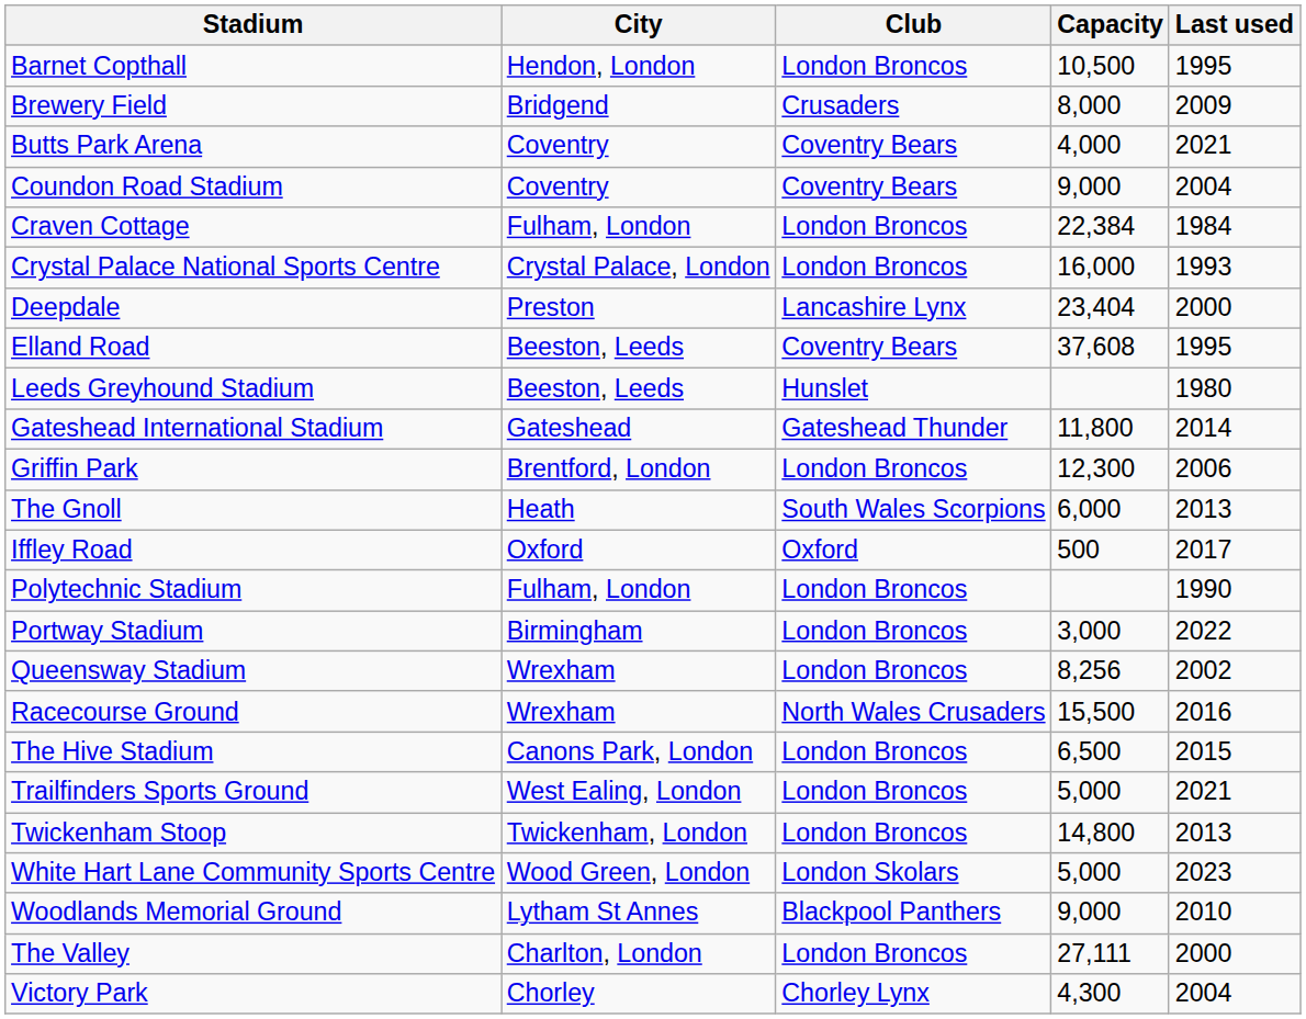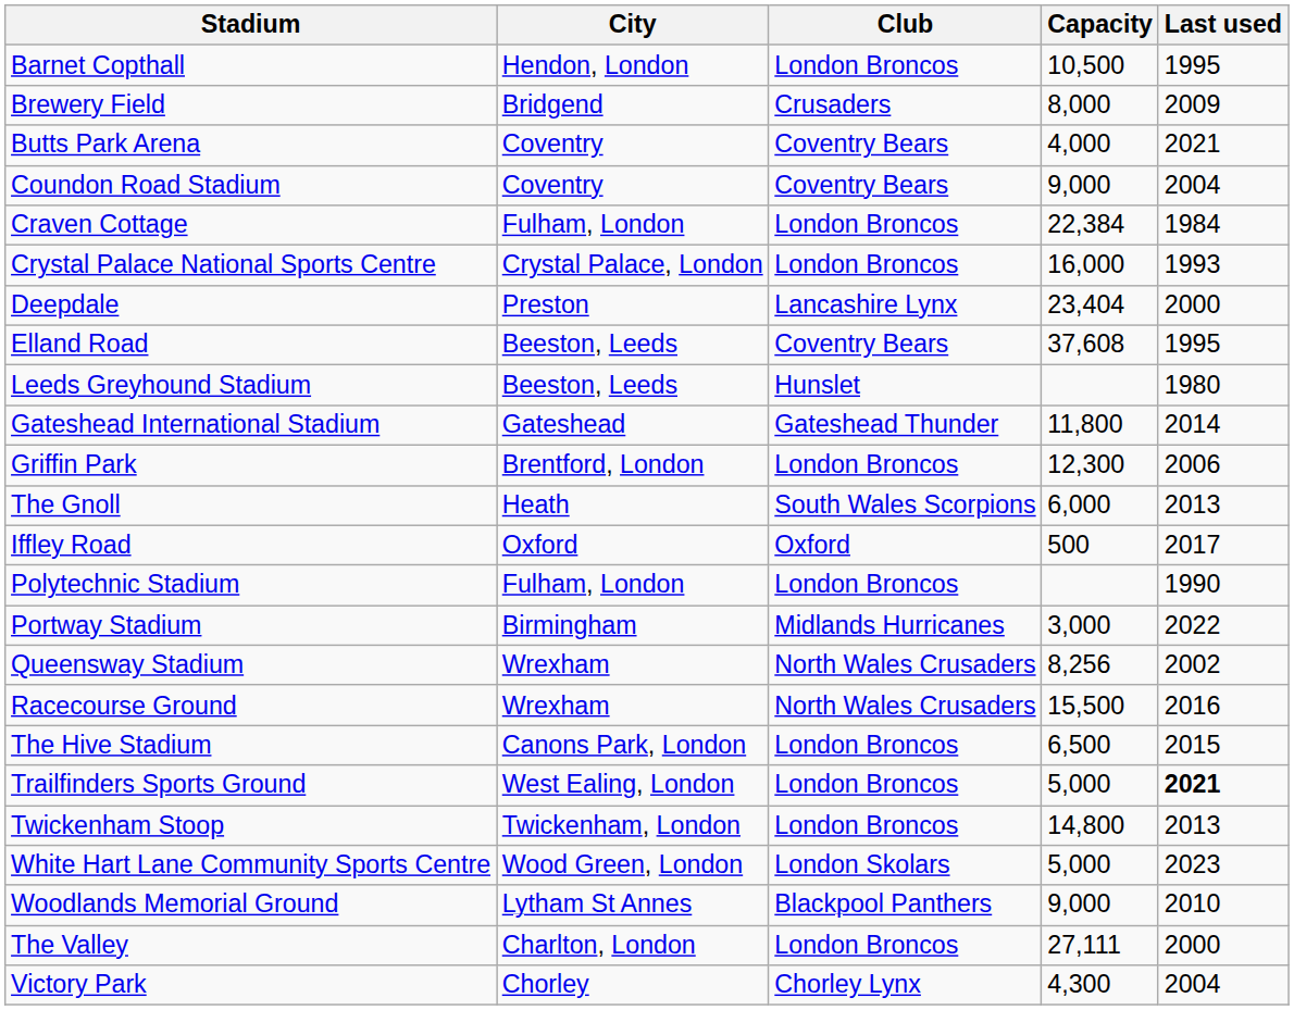 <table class="wikitable">
 <tr>
 <th>Stadium</th>
 <th>City</th>
 <th>Club</th>
 <th>Capacity</th>
 <th>Last used</th>
 </tr>
 <tr valign=top>
 <td><a href='#'>Barnet Copthall</a></td>
 <td><a href='#'>Hendon</a>, <a href='#'>London</a></td>
 <td> <a href='#'>London Broncos</a></td>
 <td>10,500</td>
 <td>1995</td>
 </tr>
 <tr valign=top>
 <td><a href='#'>Brewery Field</a></td>
 <td><a href='#'>Bridgend</a></td>
 <td> <a href='#'>Crusaders</a></td>
 <td>8,000</td>
 <td>2009</td>
 </tr>
 <tr>
 <td><a href='#'>Butts Park Arena</a></td>
 <td><a href='#'>Coventry</a></td>
 <td> <a href='#'>Coventry Bears</a></td>
 <td>4,000</td>
 <td>2021</td>
 </tr>
 <tr>
 <td><a href='#'>Coundon Road Stadium</a></td>
 <td><a href='#'>Coventry</a></td>
 <td> <a href='#'>Coventry Bears</a></td>
 <td>9,000</td>
 <td>2004</td>
 </tr>
 <tr valign=top>
 <td><a href='#'>Craven Cottage</a></td>
 <td><a href='#'>Fulham</a>, <a href='#'>London</a></td>
 <td> <a href='#'>London Broncos</a></td>
 <td>22,384</td>
 <td>1984</td>
 </tr>
 <tr valign=top>
 <td><a href='#'>Crystal Palace National Sports Centre</a></td>
 <td><a href='#'>Crystal Palace</a>, <a href='#'>London</a></td>
 <td> <a href='#'>London Broncos</a></td>
 <td>16,000</td>
 <td>1993</td>
 </tr>
 <tr valign=top>
 <td><a href='#'>Deepdale</a></td>
 <td><a href='#'>Preston</a></td>
 <td> <a href='#'>Lancashire Lynx</a></td>
 <td>23,404</td>
 <td>2000</td>
 </tr>
 <tr valign=top>
 <td><a href='#'>Elland Road</a></td>
 <td><a href='#'>Beeston</a>, <a href='#'>Leeds</a></td>
 <td> <a href='#'>Coventry Bears</a></td>
 <td>37,608</td>
 <td>1995</td>
 </tr>
 <tr valign=top>
 <td><a href='#'>Leeds Greyhound Stadium</a></td>
 <td><a href='#'>Beeston</a>, <a href='#'>Leeds</a></td>
 <td> <a href='#'>Hunslet</a></td>
 <td></td>
 <td>1980</td>
 </tr>
 <tr valign=top>
 <td><a href='#'>Gateshead International Stadium</a></td>
 <td><a href='#'>Gateshead</a></td>
 <td> <a href='#'>Gateshead Thunder</a></td>
 <td>11,800</td>
 <td>2014</td>
 </tr>
 <tr valign=top>
 <td><a href='#'>Griffin Park</a></td>
 <td><a href='#'>Brentford</a>, <a href='#'>London</a></td>
 <td> <a href='#'>London Broncos</a></td>
 <td>12,300</td>
 <td>2006</td>
 </tr>
 <tr valign=top>
 <td><a href='#'>The Gnoll</a></td>
 <td><a href='#'>Heath</a></td>
 <td> <a href='#'>South Wales Scorpions</a></td>
 <td>6,000</td>
 <td>2013</td>
 </tr>
 <tr valign=top>
 <td><a href='#'>Iffley Road</a></td>
 <td><a href='#'>Oxford</a></td>
 <td> <a href='#'>Oxford</a></td>
 <td>500</td>
 <td>2017</td>
 </tr>
 <tr valign=top>
 <td><a href='#'>Polytechnic Stadium</a></td>
 <td><a href='#'>Fulham</a>, <a href='#'>London</a></td>
 <td> <a href='#'>London Broncos</a></td>
 <td></td>
 <td>1990</td>
 </tr>
 <tr>
 <td><a href='#'>Portway Stadium</a></td>
 <td><a href='#'>Birmingham</a></td>
-<td> <a href='#'>London Broncos</a></td>
+<td> <a href='#'>Midlands Hurricanes</a></td>
 <td>3,000</td>
 <td>2022</td>
 </tr>
 <tr valign=top>
 <td><a href='#'>Queensway Stadium</a></td>
 <td><a href='#'>Wrexham</a></td>
-<td> <a href='#'>London Broncos</a></td>
+<td> <a href='#'>North Wales Crusaders</a></td>
 <td>8,256</td>
 <td>2002</td>
 </tr>
 <tr valign=top>
 <td><a href='#'>Racecourse Ground</a></td>
 <td><a href='#'>Wrexham</a></td>
 <td> <a href='#'>North Wales Crusaders</a></td>
 <td>15,500</td>
 <td>2016</td>
 </tr>
 <tr valign=top>
 <td><a href='#'>The Hive Stadium</a></td>
 <td><a href='#'>Canons Park</a>, <a href='#'>London</a></td>
 <td> <a href='#'>London Broncos</a></td>
 <td>6,500</td>
 <td>2015</td>
 </tr>
 <tr valign=top>
 <td><a href='#'>Trailfinders Sports Ground</a></td>
 <td><a href='#'>West Ealing</a>, <a href='#'>London</a></td>
 <td> <a href='#'>London Broncos</a></td>
 <td>5,000</td>
-<td>2021</td>
+<td><strong>2021</strong></td>
 </tr>
 <tr valign=top>
 <td><a href='#'>Twickenham Stoop</a></td>
 <td><a href='#'>Twickenham</a>, <a href='#'>London</a></td>
 <td> <a href='#'>London Broncos</a></td>
 <td>14,800</td>
 <td>2013</td>
 </tr>
 <tr valign=top>
 <td><a href='#'>White Hart Lane Community Sports Centre</a></td>
 <td><a href='#'>Wood Green</a>, <a href='#'>London</a></td>
 <td> <a href='#'>London Skolars</a></td>
 <td>5,000</td>
 <td>2023</td>
 </tr>
 <tr valign=top>
 <td><a href='#'>Woodlands Memorial Ground</a></td>
 <td><a href='#'>Lytham St Annes</a></td>
 <td> <a href='#'>Blackpool Panthers</a></td>
 <td>9,000</td>
 <td>2010</td>
 </tr>
 <tr valign=top>
 <td><a href='#'>The Valley</a></td>
 <td><a href='#'>Charlton</a>, <a href='#'>London</a></td>
 <td> <a href='#'>London Broncos</a></td>
 <td>27,111</td>
 <td>2000</td>
 </tr>
 <tr valign=top>
 <td><a href='#'>Victory Park</a></td>
 <td><a href='#'>Chorley</a></td>
 <td> <a href='#'>Chorley Lynx</a></td>
 <td>4,300</td>
 <td>2004</td>
 </tr>
 </table>
